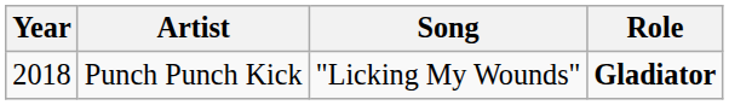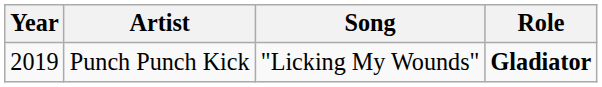 <table class="wikitable sortable">
 <tr>
 <th>Year</th>
 <th>Artist</th>
 <th>Song</th>
 <th>Role</th>
 </tr>
 <tr>
-<td>2018</td>
+<td>2019</td>
 <td>Punch Punch Kick</td>
 <td>"Licking My Wounds"</td>
 <td><strong>Gladiator</strong></td>
 </tr>
 </table>
